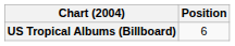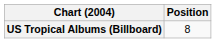 <table class="wikitable plainrowheaders " style="text-align:center;">
 <tr>
 <th scope="col">Chart (2004)</th>
 <th scope="col">Position</th>
 </tr>
 <tr>
 <th scope="row">US Tropical Albums (Billboard)</th>
-<td>6</td>
+<td>8</td>
 </tr>
 </table>
